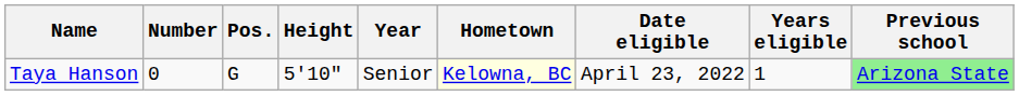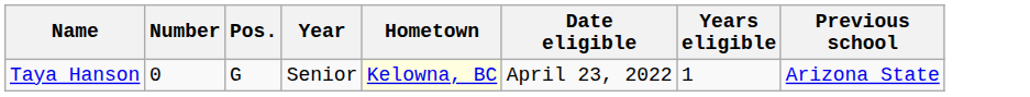 <table class="wikitable sortable" border="1">
 <tr>
 <th>Name</th>
 <th>Number</th>
 <th>Pos.</th>
-<th>Height</th>
 <th>Year</th>
 <th>Hometown</th>
 <th>Date<br>eligible</th>
 <th>Years<br>eligible</th>
 <th class="unsortable">Previous<br>school</th>
 </tr>
 <tr>
 <td><a href='#'>Taya Hanson</a></td>
 <td>0</td>
 <td>G</td>
-<td>5'10"</td>
 <td>Senior</td>
 <td style="background: lightyellow;"><a href='#'>Kelowna, BC</a></td>
 <td>April 23, 2022</td>
 <td>1</td>
-<td style="background: lightgreen;"><a href='#'>Arizona State</a></td>
+<td><a href='#'>Arizona State</a></td>
 </tr>
 </table>
